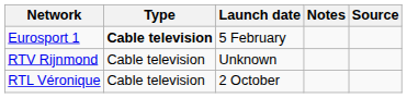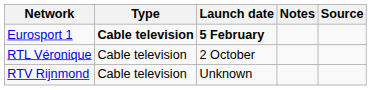 <table class="wikitable sortable">
 <tr>
 <th>Network</th>
 <th>Type</th>
 <th>Launch date</th>
 <th>Notes</th>
 <th>Source</th>
 </tr>
 <tr>
 <td><a href='#'>Eurosport 1</a></td>
 <td><strong>Cable television</strong></td>
-<td>5 February</td>
+<td><strong>5 February</strong></td>
+<td></td>
+<td></td>
+</tr>
+<tr>
+<td><a href='#'>RTL Véronique</a></td>
+<td>Cable television</td>
+<td>2 October</td>
 <td></td>
 <td></td>
 </tr>
 <tr>
 <td><a href='#'>RTV Rijnmond</a></td>
 <td>Cable television</td>
 <td>Unknown</td>
 <td></td>
 <td></td>
 </tr>
-<tr>
-<td><a href='#'>RTL Véronique</a></td>
-<td>Cable television</td>
-<td>2 October</td>
-<td></td>
-<td></td>
-</tr>
 </table>
